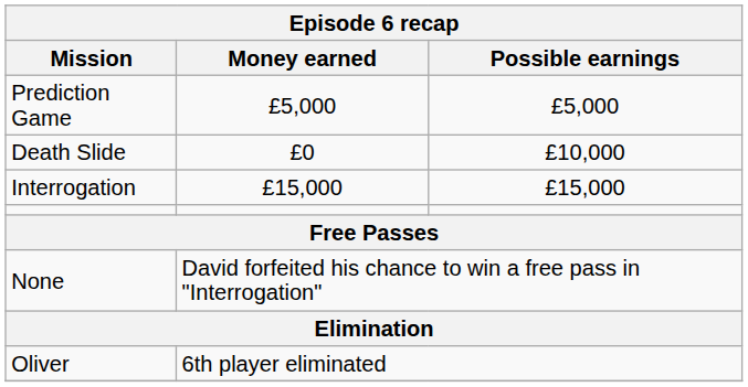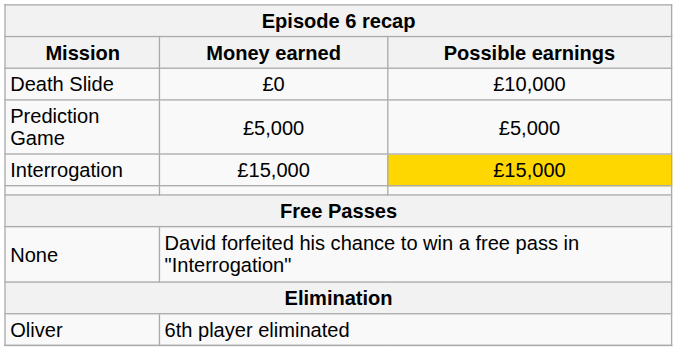 <table class="wikitable" style="font-size: 95%; margin: 10px" align="right" width="40%">
 <tr>
 <th colspan=3>Episode 6 recap</th>
 </tr>
 <tr>
 <th>Mission</th>
 <th>Money earned</th>
 <th>Possible earnings</th>
 </tr>
 <tr>
+<td>Death Slide</td>
+<td align="center">£0</td>
+<td align="center">£10,000</td>
+</tr>
+<tr>
 <td>Prediction Game</td>
 <td align="center">£5,000</td>
 <td align="center">£5,000</td>
 </tr>
 <tr>
-<td>Death Slide</td>
-<td align="center">£0</td>
-<td align="center">£10,000</td>
-</tr>
-<tr>
 <td>Interrogation</td>
 <td align="center">£15,000</td>
-<td align="center">£15,000</td>
+<td align="center" style="background: gold;">£15,000</td>
 </tr>
 <tr>
 <td><strong></strong></td>
 <td align="center"><strong></strong></td>
 <td align="center"><strong></strong></td>
 </tr>
 <tr>
 <th colspan=3>Free Passes</th>
 </tr>
 <tr>
 <td>None</td>
 <td colspan=2>David forfeited his chance to win a free pass in "Interrogation"</td>
 </tr>
 <tr>
 <th colspan=3>Elimination</th>
 </tr>
 <tr>
 <td>Oliver</td>
 <td colspan=2>6th player eliminated</td>
 </tr>
 <tr>
 </tr>
 </table>
